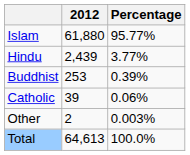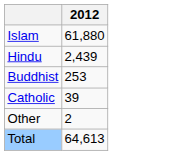 <table class="wikitable">
 <tr>
 <th></th>
 <th>2012</th>
-<th>Percentage</th>
 </tr>
 <tr>
 <td><a href='#'>Islam</a></td>
 <td>61,880</td>
-<td>95.77%</td>
 </tr>
 <tr>
 <td><a href='#'>Hindu</a></td>
 <td>2,439</td>
-<td>3.77%</td>
 </tr>
 <tr>
 <td><a href='#'>Buddhist</a></td>
 <td>253</td>
-<td>0.39%</td>
 </tr>
 <tr>
 <td><a href='#'>Catholic</a></td>
 <td>39</td>
-<td>0.06%</td>
 </tr>
 <tr>
 <td>Other</td>
 <td>2</td>
-<td>0.003%</td>
 </tr>
 <tr>
 <td align="left" style="background: #99CCFF;">Total</td>
 <td>64,613</td>
-<td>100.0%</td>
 </tr>
 </table>
